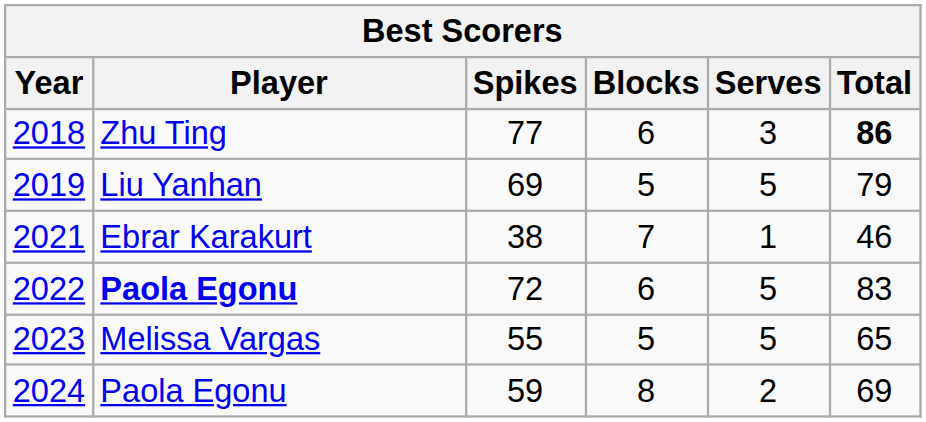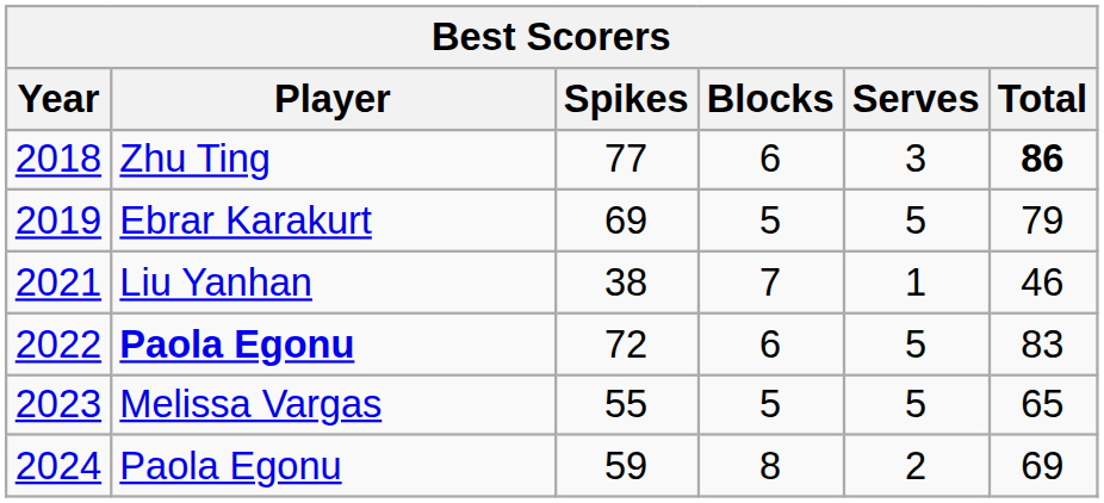 <table class="wikitable sortable" style=font-size:90%>
 <tr>
 <th colspan=6>Best Scorers</th>
 </tr>
 <tr>
 <th width=20>Year</th>
 <th width=158>Player</th>
 <th width=20>Spikes</th>
 <th width=20>Blocks</th>
 <th width=20>Serves</th>
 <th width=20>Total</th>
 </tr>
 <tr>
 <td><a href='#'>2018</a></td>
 <td> <a href='#'>Zhu Ting</a></td>
 <td align=center>77</td>
 <td align=center>6</td>
 <td align=center>3</td>
 <td align=center><strong>86</strong></td>
 </tr>
 <tr>
 <td><a href='#'>2019</a></td>
-<td> <a href='#'>Liu Yanhan</a></td>
+<td> <a href='#'>Ebrar Karakurt</a></td>
 <td align=center>69</td>
 <td align=center>5</td>
 <td align=center>5</td>
 <td align=center>79</td>
 </tr>
 <tr>
 <td><a href='#'>2021</a></td>
-<td> <a href='#'>Ebrar Karakurt</a></td>
+<td> <a href='#'>Liu Yanhan</a></td>
 <td align=center>38</td>
 <td align=center>7</td>
 <td align=center>1</td>
 <td align=center>46</td>
 </tr>
 <tr>
 <td><a href='#'>2022</a></td>
 <td><strong> <a href='#'>Paola Egonu</a></strong></td>
 <td align=center>72</td>
 <td align=center>6</td>
 <td align=center>5</td>
 <td align=center>83</td>
 </tr>
 <tr>
 <td><a href='#'>2023</a></td>
 <td> <a href='#'>Melissa Vargas</a></td>
 <td align=center>55</td>
 <td align=center>5</td>
 <td align=center>5</td>
 <td align=center>65</td>
 </tr>
 <tr>
 <td><a href='#'>2024</a></td>
 <td> <a href='#'>Paola Egonu</a></td>
 <td align=center>59</td>
 <td align=center>8</td>
 <td align=center>2</td>
 <td align=center>69</td>
 </tr>
 </table>
